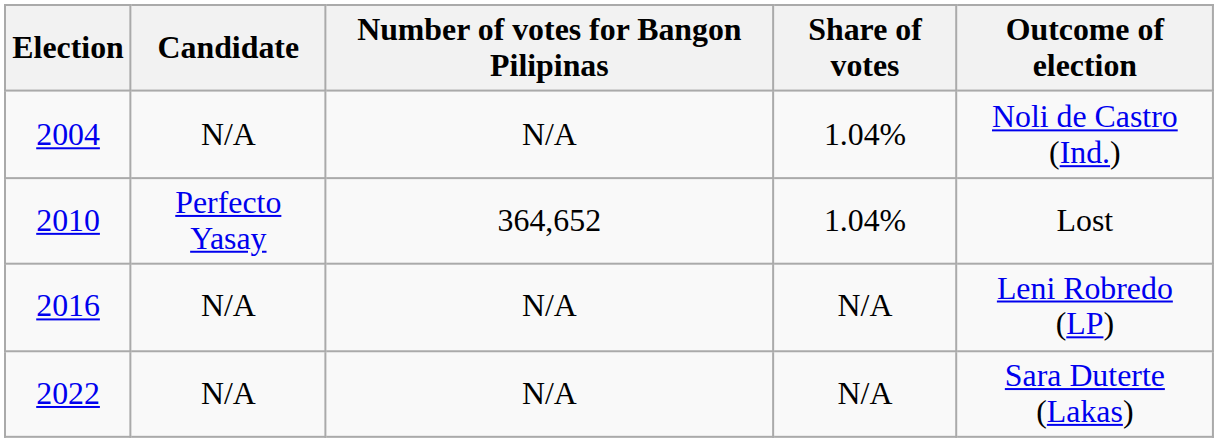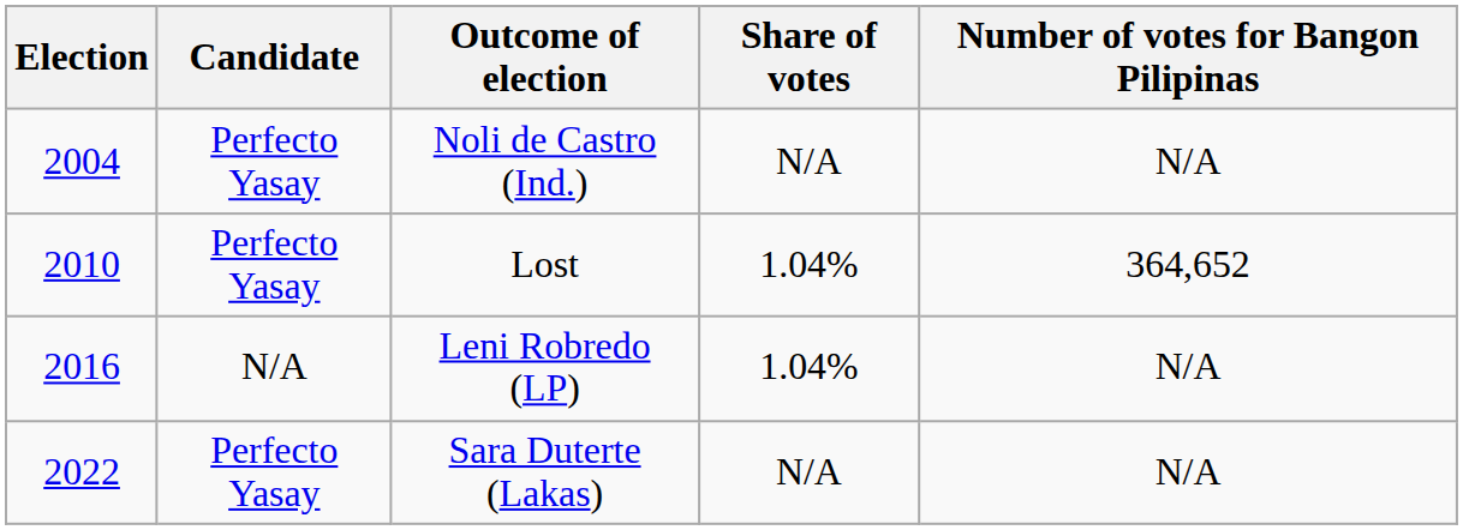 <table class="sortable wikitable" style="text-align:center">
 <tr>
 <th>Election</th>
 <th>Candidate</th>
+<th>Outcome of election</th>
+<th>Share of votes</th>
 <th>Number of votes for Bangon Pilipinas</th>
-<th>Share of votes</th>
-<th>Outcome of election</th>
 </tr>
 <tr>
 <td><a href='#'>2004</a></td>
+<td><a href='#'>Perfecto Yasay</a></td>
+<td><a href='#'>Noli de Castro</a><br>(<a href='#'>Ind.</a>)</td>
 <td>N/A</td>
 <td>N/A</td>
-<td>1.04%</td>
-<td><a href='#'>Noli de Castro</a><br>(<a href='#'>Ind.</a>)</td>
 </tr>
 <tr>
 <td><a href='#'>2010</a></td>
 <td><a href='#'>Perfecto Yasay</a></td>
+<td>Lost</td>
+<td>1.04%</td>
 <td>364,652</td>
-<td>1.04%</td>
-<td>Lost</td>
 </tr>
 <tr>
 <td><a href='#'>2016</a></td>
 <td>N/A</td>
+<td><a href='#'>Leni Robredo</a><br>(<a href='#'>LP</a>)</td>
+<td>1.04%</td>
 <td>N/A</td>
-<td>N/A</td>
-<td><a href='#'>Leni Robredo</a><br>(<a href='#'>LP</a>)</td>
 </tr>
 <tr>
 <td><a href='#'>2022</a></td>
+<td><a href='#'>Perfecto Yasay</a></td>
+<td><a href='#'>Sara Duterte</a><br>(<a href='#'>Lakas</a>)</td>
 <td>N/A</td>
 <td>N/A</td>
-<td>N/A</td>
-<td><a href='#'>Sara Duterte</a><br>(<a href='#'>Lakas</a>)</td>
 </tr>
 </table>
